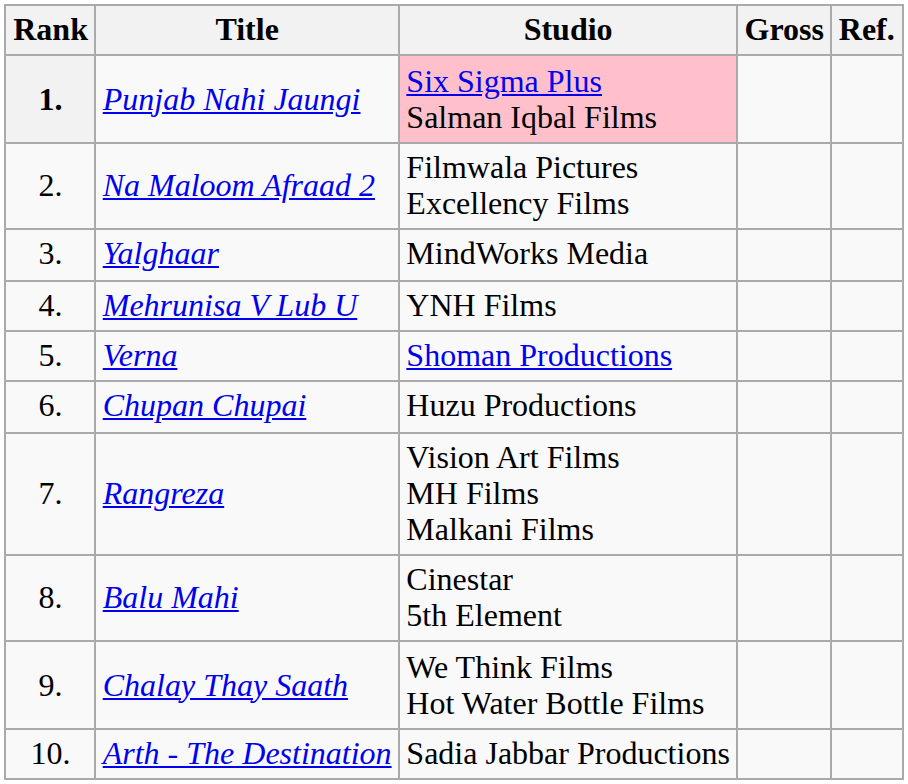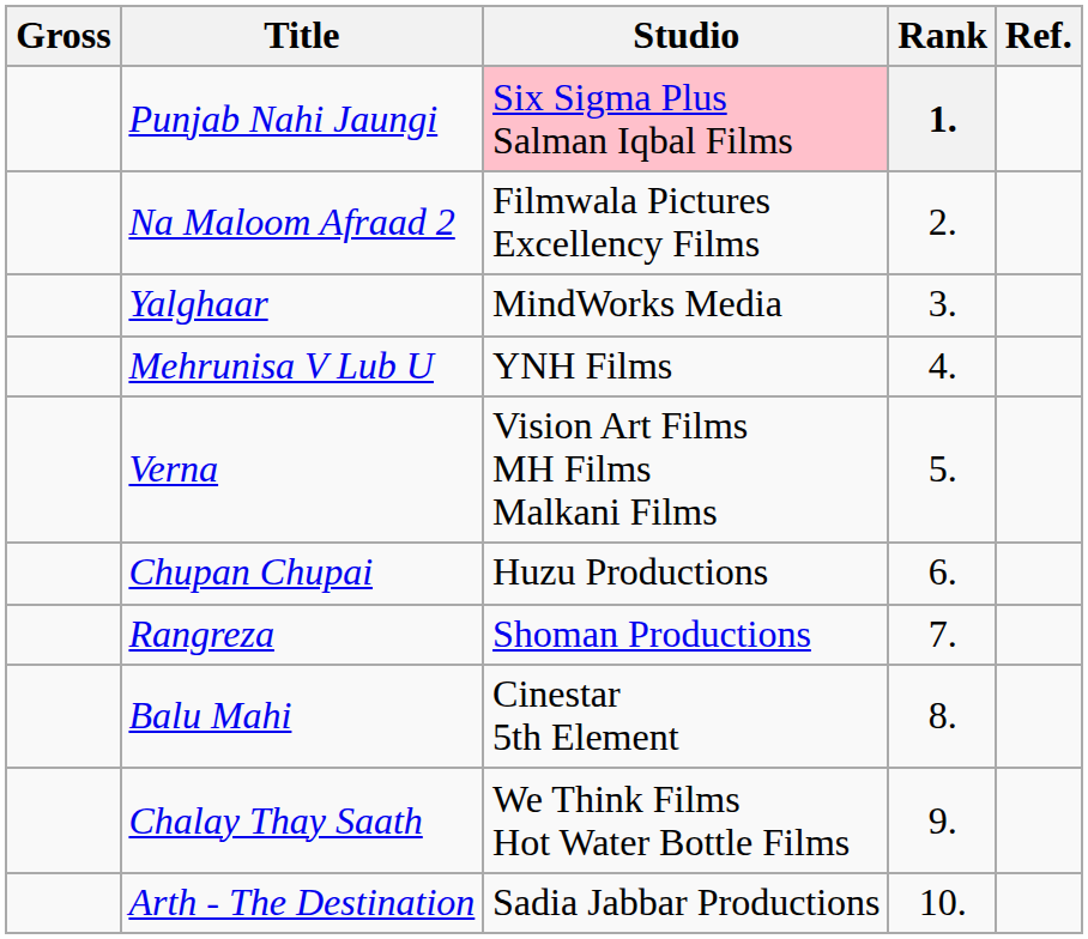 <table class="wikitable sortable" style="margin:automaaa ki tere; margin:auto;">
 <tr>
-<th>Rank</th>
+<th>Gross</th>
 <th>Title</th>
 <th>Studio</th>
-<th>Gross</th>
+<th>Rank</th>
 <th>Ref.</th>
 </tr>
 <tr>
-<th style="text-align:center;">1.</th>
+<td></td>
 <td><em><a href='#'>Punjab Nahi Jaungi</a></em></td>
 <td style="background: pink;"><a href='#'>Six Sigma Plus</a> <br>Salman Iqbal Films</td>
-<td></td>
+<th style="text-align:center;">1.</th>
 <td></td>
 </tr>
 <tr>
-<td style="text-align:center;">2.</td>
+<td></td>
 <td><em><a href='#'>Na Maloom Afraad 2</a></em></td>
 <td>Filmwala Pictures <br>Excellency Films</td>
-<td></td>
+<td style="text-align:center;">2.</td>
 <td></td>
 </tr>
 <tr>
-<td style="text-align:center;">3.</td>
+<td></td>
 <td><em><a href='#'>Yalghaar</a></em></td>
 <td>MindWorks Media</td>
-<td></td>
+<td style="text-align:center;">3.</td>
 <td></td>
 </tr>
 <tr>
-<td style="text-align:center;">4.</td>
+<td></td>
 <td><em><a href='#'>Mehrunisa V Lub U</a></em></td>
 <td>YNH Films</td>
-<td></td>
+<td style="text-align:center;">4.</td>
 <td></td>
 </tr>
 <tr>
+<td></td>
+<td><a href='#'><em>Verna</em></a></td>
+<td>Vision Art Films <br>MH Films <br>Malkani Films</td>
 <td style="text-align:center;">5.</td>
-<td><a href='#'><em>Verna</em></a></td>
-<td><a href='#'>Shoman Productions</a></td>
-<td></td>
 <td></td>
 </tr>
 <tr>
-<td style="text-align:center;">6.</td>
+<td></td>
 <td><em><a href='#'>Chupan Chupai</a></em></td>
 <td>Huzu Productions</td>
-<td></td>
+<td style="text-align:center;">6.</td>
 <td></td>
 </tr>
 <tr>
+<td></td>
+<td><em><a href='#'>Rangreza</a></em></td>
+<td><a href='#'>Shoman Productions</a></td>
 <td style="text-align:center;">7.</td>
-<td><em><a href='#'>Rangreza</a></em></td>
-<td>Vision Art Films <br>MH Films <br>Malkani Films</td>
-<td></td>
 <td></td>
 </tr>
 <tr>
-<td style="text-align:center;">8.</td>
+<td></td>
 <td><em><a href='#'>Balu Mahi</a></em></td>
 <td>Cinestar <br>5th Element</td>
-<td></td>
+<td style="text-align:center;">8.</td>
 <td></td>
 </tr>
 <tr>
-<td style="text-align:center;">9.</td>
+<td></td>
 <td><em><a href='#'>Chalay Thay Saath</a></em></td>
 <td>We Think Films <br>Hot Water Bottle Films</td>
-<td></td>
+<td style="text-align:center;">9.</td>
 <td></td>
 </tr>
 <tr>
-<td style="text-align:center;">10.</td>
+<td></td>
 <td><em><a href='#'>Arth - The Destination</a></em></td>
 <td>Sadia Jabbar Productions</td>
-<td></td>
+<td style="text-align:center;">10.</td>
 <td></td>
 </tr>
 </table>
